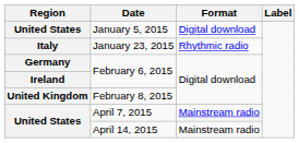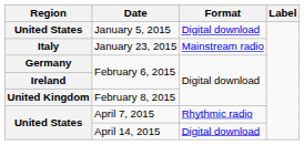 <table class="wikitable plainrowheaders">
 <tr>
 <th scope="col">Region</th>
 <th scope="col">Date</th>
 <th scope="col">Format</th>
 <th scope="col">Label</th>
 </tr>
 <tr>
 <th scope="row">United States</th>
 <td>January 5, 2015</td>
 <td><a href='#'>Digital download</a> </td>
 <td rowspan="7"></td>
 </tr>
 <tr>
 <th scope="row">Italy</th>
 <td>January 23, 2015</td>
-<td><a href='#'>Rhythmic radio</a></td>
+<td><a href='#'>Mainstream radio</a></td>
 </tr>
 <tr>
 <th scope="row">Germany</th>
 <td rowspan="2">February 6, 2015</td>
 <td rowspan="3">Digital download</td>
 </tr>
 <tr>
 <th scope="row">Ireland</th>
 </tr>
 <tr>
 <th scope="row">United Kingdom</th>
 <td>February 8, 2015</td>
 </tr>
 <tr>
 <th scope="row" rowspan="2">United States</th>
 <td>April 7, 2015</td>
-<td><a href='#'>Mainstream radio</a></td>
+<td><a href='#'>Rhythmic radio</a></td>
 </tr>
 <tr>
 <td>April 14, 2015</td>
-<td>Mainstream radio</td>
+<td><a href='#'>Digital download</a> </td>
 </tr>
 </table>
